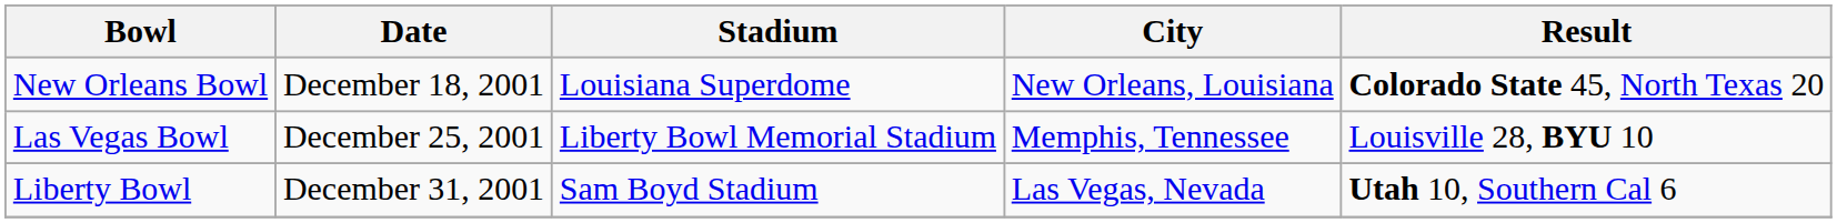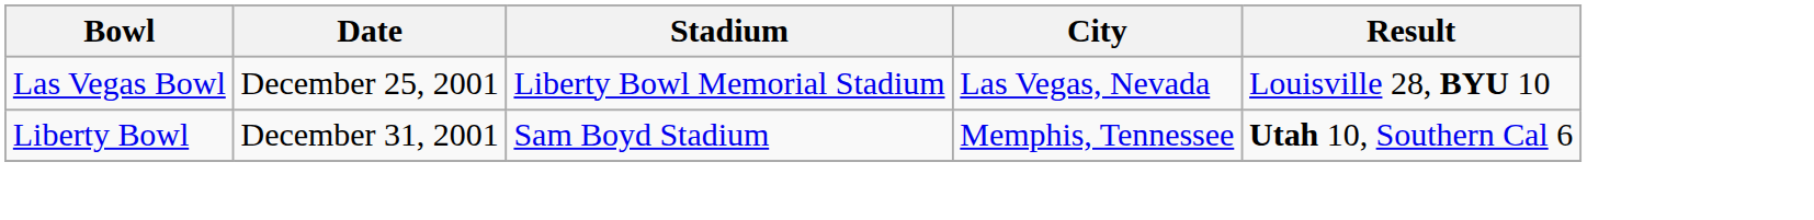 <table class="wikitable">
 <tr>
 <th>Bowl</th>
 <th>Date</th>
 <th>Stadium</th>
 <th>City</th>
 <th>Result</th>
 </tr>
 <tr>
-<td><a href='#'>New Orleans Bowl</a></td>
-<td>December 18, 2001</td>
-<td><a href='#'>Louisiana Superdome</a></td>
-<td><a href='#'>New Orleans, Louisiana</a></td>
-<td><strong>Colorado State</strong> 45, <a href='#'>North Texas</a> 20</td>
-</tr>
-<tr>
 <td><a href='#'>Las Vegas Bowl</a></td>
 <td>December 25, 2001</td>
 <td><a href='#'>Liberty Bowl Memorial Stadium</a></td>
-<td><a href='#'>Memphis, Tennessee</a></td>
+<td><a href='#'>Las Vegas, Nevada</a></td>
 <td><a href='#'>Louisville</a> 28, <strong>BYU</strong> 10</td>
 </tr>
 <tr>
 <td><a href='#'>Liberty Bowl</a></td>
 <td>December 31, 2001</td>
 <td><a href='#'>Sam Boyd Stadium</a></td>
-<td><a href='#'>Las Vegas, Nevada</a></td>
+<td><a href='#'>Memphis, Tennessee</a></td>
 <td><strong>Utah</strong> 10, <a href='#'>Southern Cal</a> 6</td>
 </tr>
 <tr>
 </tr>
 </table>
